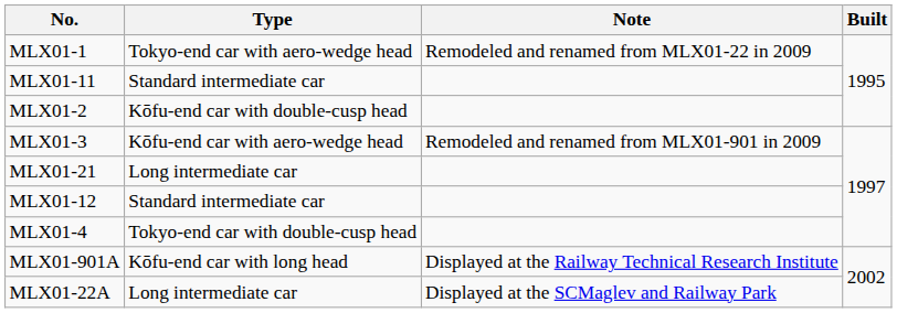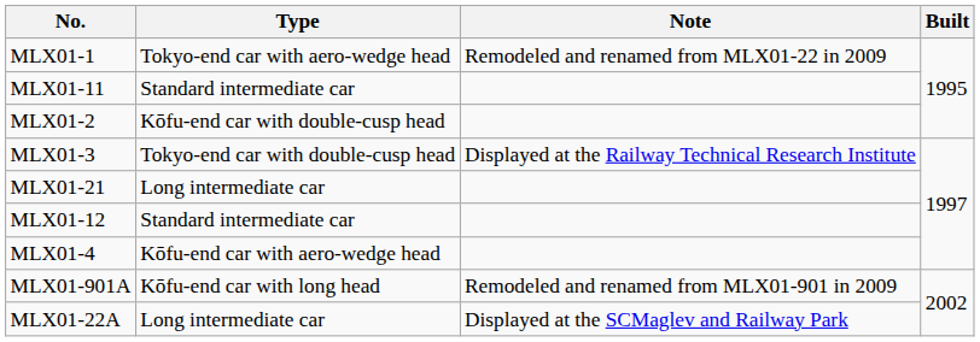 <table class="wikitable">
 <tr>
 <th>No.</th>
 <th>Type</th>
 <th>Note</th>
 <th>Built</th>
 </tr>
 <tr>
 <td>MLX01-1</td>
 <td>Tokyo-end car with aero-wedge head</td>
 <td>Remodeled and renamed from MLX01-22 in 2009</td>
 <td rowspan="3">1995</td>
 </tr>
 <tr>
 <td>MLX01-11</td>
 <td>Standard intermediate car</td>
 <td></td>
 </tr>
 <tr>
 <td>MLX01-2</td>
 <td>Kōfu-end car with double-cusp head</td>
 <td></td>
 </tr>
 <tr>
 <td>MLX01-3</td>
-<td>Kōfu-end car with aero-wedge head</td>
-<td>Remodeled and renamed from MLX01-901 in 2009</td>
+<td>Tokyo-end car with double-cusp head</td>
+<td>Displayed at the <a href='#'>Railway Technical Research Institute</a></td>
 <td rowspan="4">1997</td>
 </tr>
 <tr>
 <td>MLX01-21</td>
 <td>Long intermediate car</td>
 <td></td>
 </tr>
 <tr>
 <td>MLX01-12</td>
 <td>Standard intermediate car</td>
 <td></td>
 </tr>
 <tr>
 <td>MLX01-4</td>
-<td>Tokyo-end car with double-cusp head</td>
+<td>Kōfu-end car with aero-wedge head</td>
 <td></td>
 </tr>
 <tr>
 <td>MLX01-901A</td>
 <td>Kōfu-end car with long head</td>
-<td>Displayed at the <a href='#'>Railway Technical Research Institute</a></td>
+<td>Remodeled and renamed from MLX01-901 in 2009</td>
 <td rowspan="2">2002</td>
 </tr>
 <tr>
 <td>MLX01-22A</td>
 <td>Long intermediate car</td>
 <td>Displayed at the <a href='#'>SCMaglev and Railway Park</a></td>
 </tr>
 </table>
